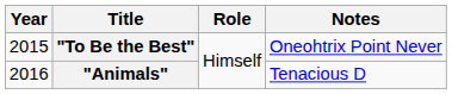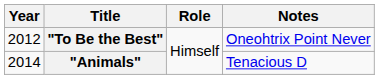 <table class="wikitable sortable plainrowheaders">
 <tr>
 <th scope="col">Year</th>
 <th scope="col">Title</th>
 <th scope="col">Role</th>
 <th scope="col">Notes</th>
 </tr>
 <tr>
-<td>2015</td>
+<td>2012</td>
 <th scope="row">"To Be the Best"</th>
 <td rowspan="2">Himself</td>
 <td><a href='#'>Oneohtrix Point Never</a></td>
 </tr>
 <tr>
-<td>2016</td>
+<td>2014</td>
 <th scope="row">"Animals"</th>
 <td><a href='#'>Tenacious D</a></td>
 </tr>
 </table>
